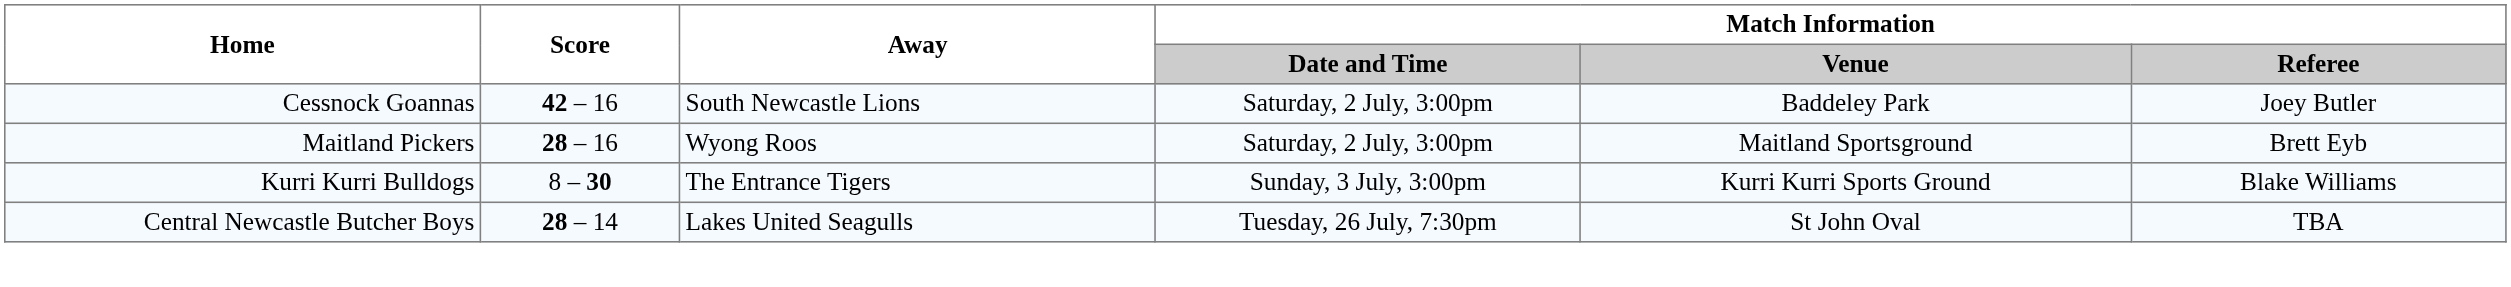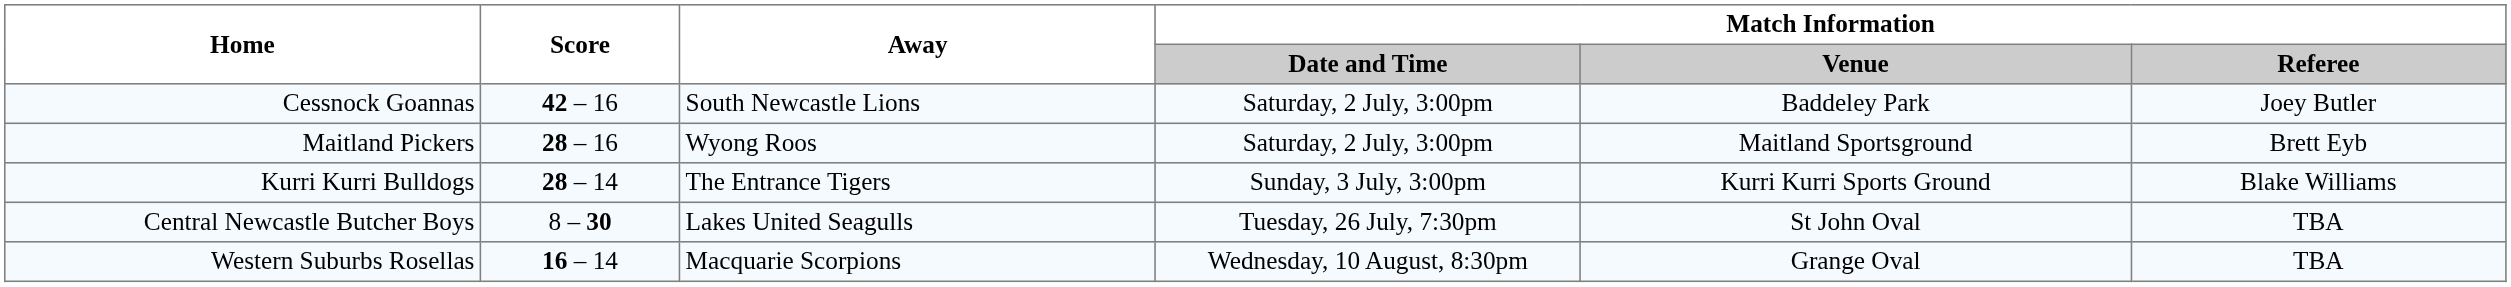 <table border="1" cellpadding="3" cellspacing="0" width="100%" style="border-collapse:collapse;  text-align:center;">
 <tr>
 <th rowspan="2" width="19%">Home</th>
 <th rowspan="2" width="8%">Score</th>
 <th rowspan="2" width="19%">Away</th>
 <th colspan="3">Match Information</th>
 </tr>
 <tr bgcolor="#CCCCCC">
 <th width="17%">Date and Time</th>
 <th width="22%">Venue</th>
 <th width="50%">Referee</th>
 </tr>
 <tr style="text-align:center; background:#f5faff;">
 <td align="right">Cessnock Goannas </td>
 <td><strong>42</strong> – 16</td>
 <td align="left"> South Newcastle Lions</td>
 <td>Saturday, 2 July, 3:00pm</td>
 <td>Baddeley Park</td>
 <td>Joey Butler</td>
 </tr>
 <tr style="text-align:center; background:#f5faff;">
 <td align="right">Maitland Pickers </td>
 <td><strong>28</strong> – 16</td>
 <td align="left"> Wyong Roos</td>
 <td>Saturday, 2 July, 3:00pm</td>
 <td>Maitland Sportsground</td>
 <td>Brett Eyb</td>
 </tr>
 <tr style="text-align:center; background:#f5faff;">
 <td align="right">Kurri Kurri Bulldogs </td>
-<td>8 – <strong>30</strong></td>
+<td><strong>28</strong> – 14</td>
 <td align="left"> The Entrance Tigers</td>
 <td>Sunday, 3 July, 3:00pm</td>
 <td>Kurri Kurri Sports Ground</td>
 <td>Blake Williams</td>
 </tr>
 <tr style="text-align:center; background:#f5faff;">
 <td align="right">Central Newcastle Butcher Boys </td>
-<td><strong>28</strong> – 14</td>
+<td>8 – <strong>30</strong></td>
 <td align="left"> Lakes United Seagulls</td>
 <td>Tuesday, 26 July, 7:30pm</td>
 <td>St John Oval</td>
 <td>TBA</td>
 </tr>
+<tr style="text-align:center; background:#f5faff;">
+<td align="right">Western Suburbs Rosellas </td>
+<td><strong>16</strong> – 14</td>
+<td align="left"> Macquarie Scorpions</td>
+<td>Wednesday, 10 August, 8:30pm</td>
+<td>Grange Oval</td>
+<td>TBA</td>
+</tr>
 </table>
